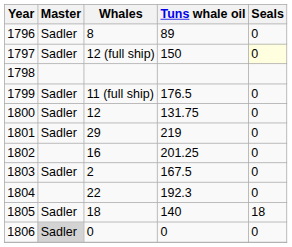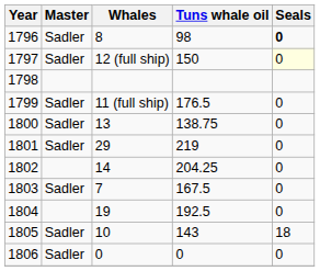 <table class="sortable wikitable">
 <tr>
 <th>Year</th>
 <th>Master</th>
 <th>Whales</th>
 <th><a href='#'>Tuns</a> whale oil</th>
 <th>Seals</th>
 </tr>
 <tr>
 <td>1796</td>
 <td>Sadler</td>
 <td>8</td>
-<td>89</td>
-<td>0</td>
+<td>98</td>
+<td><strong>0</strong></td>
 </tr>
 <tr>
 <td>1797</td>
 <td>Sadler</td>
 <td>12 (full ship)</td>
 <td>150</td>
 <td style="background: lightyellow;">0</td>
 </tr>
 <tr>
 <td>1798</td>
 <td></td>
 <td></td>
 <td></td>
 <td></td>
 </tr>
 <tr>
 <td>1799</td>
 <td>Sadler</td>
 <td>11 (full ship)</td>
 <td>176.5</td>
 <td>0</td>
 </tr>
 <tr>
 <td>1800</td>
 <td>Sadler</td>
-<td>12</td>
-<td>131.75</td>
+<td>13</td>
+<td>138.75</td>
 <td>0</td>
 </tr>
 <tr>
 <td>1801</td>
 <td>Sadler</td>
 <td>29</td>
 <td>219</td>
 <td>0</td>
 </tr>
 <tr>
 <td>1802</td>
 <td></td>
-<td>16</td>
-<td>201.25</td>
+<td>14</td>
+<td>204.25</td>
 <td>0</td>
 </tr>
 <tr>
 <td>1803</td>
 <td>Sadler</td>
-<td>2</td>
+<td>7</td>
 <td>167.5</td>
 <td>0</td>
 </tr>
 <tr>
 <td>1804</td>
 <td></td>
-<td>22</td>
-<td>192.3</td>
+<td>19</td>
+<td>192.5</td>
 <td>0</td>
 </tr>
 <tr>
 <td>1805</td>
 <td>Sadler</td>
-<td>18</td>
-<td>140</td>
+<td>10</td>
+<td>143</td>
 <td>18</td>
 </tr>
 <tr>
 <td>1806</td>
-<td style="background: lightgrey;">Sadler</td>
+<td>Sadler</td>
 <td>0</td>
 <td>0</td>
 <td>0</td>
 </tr>
 <tr>
 </tr>
 </table>
